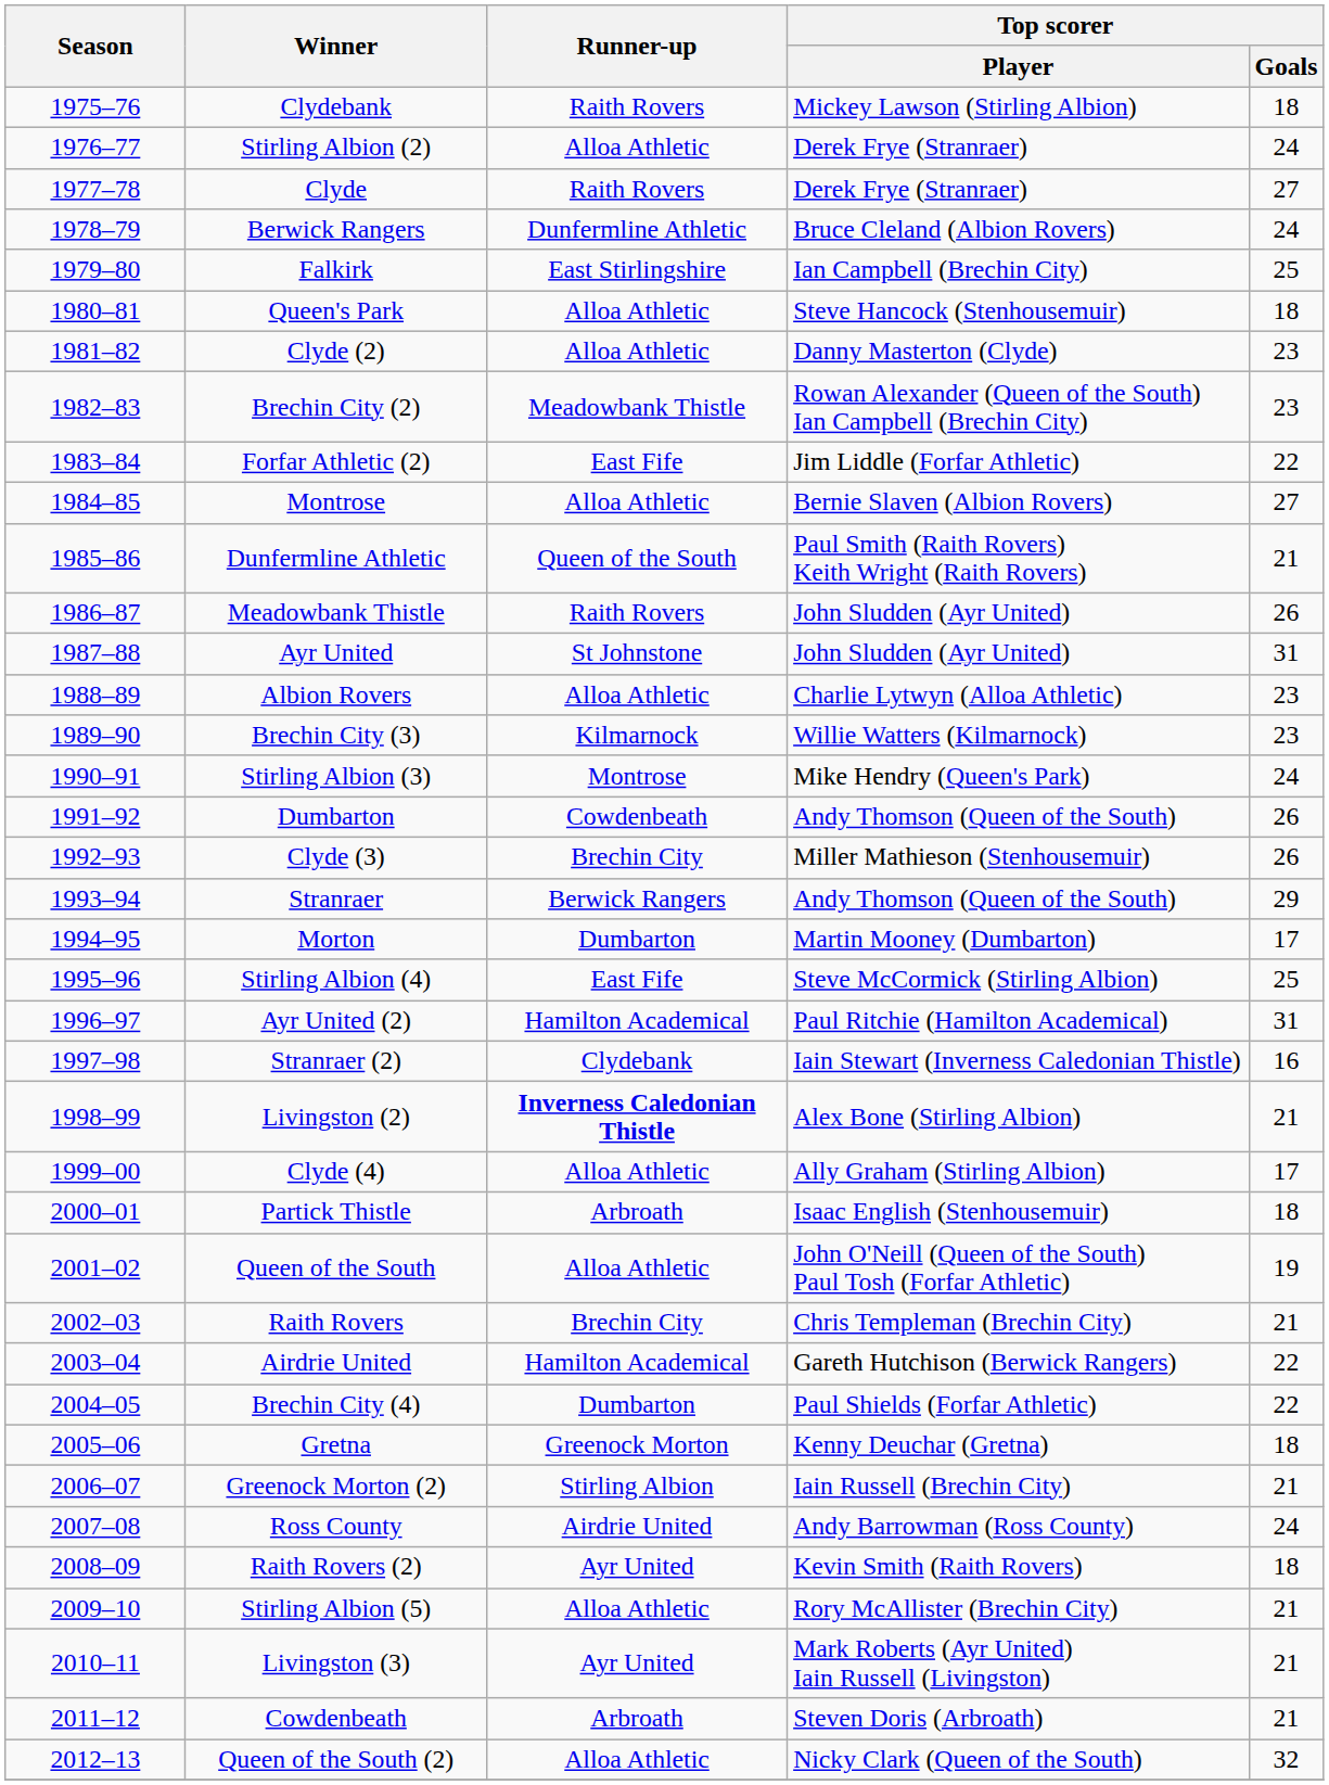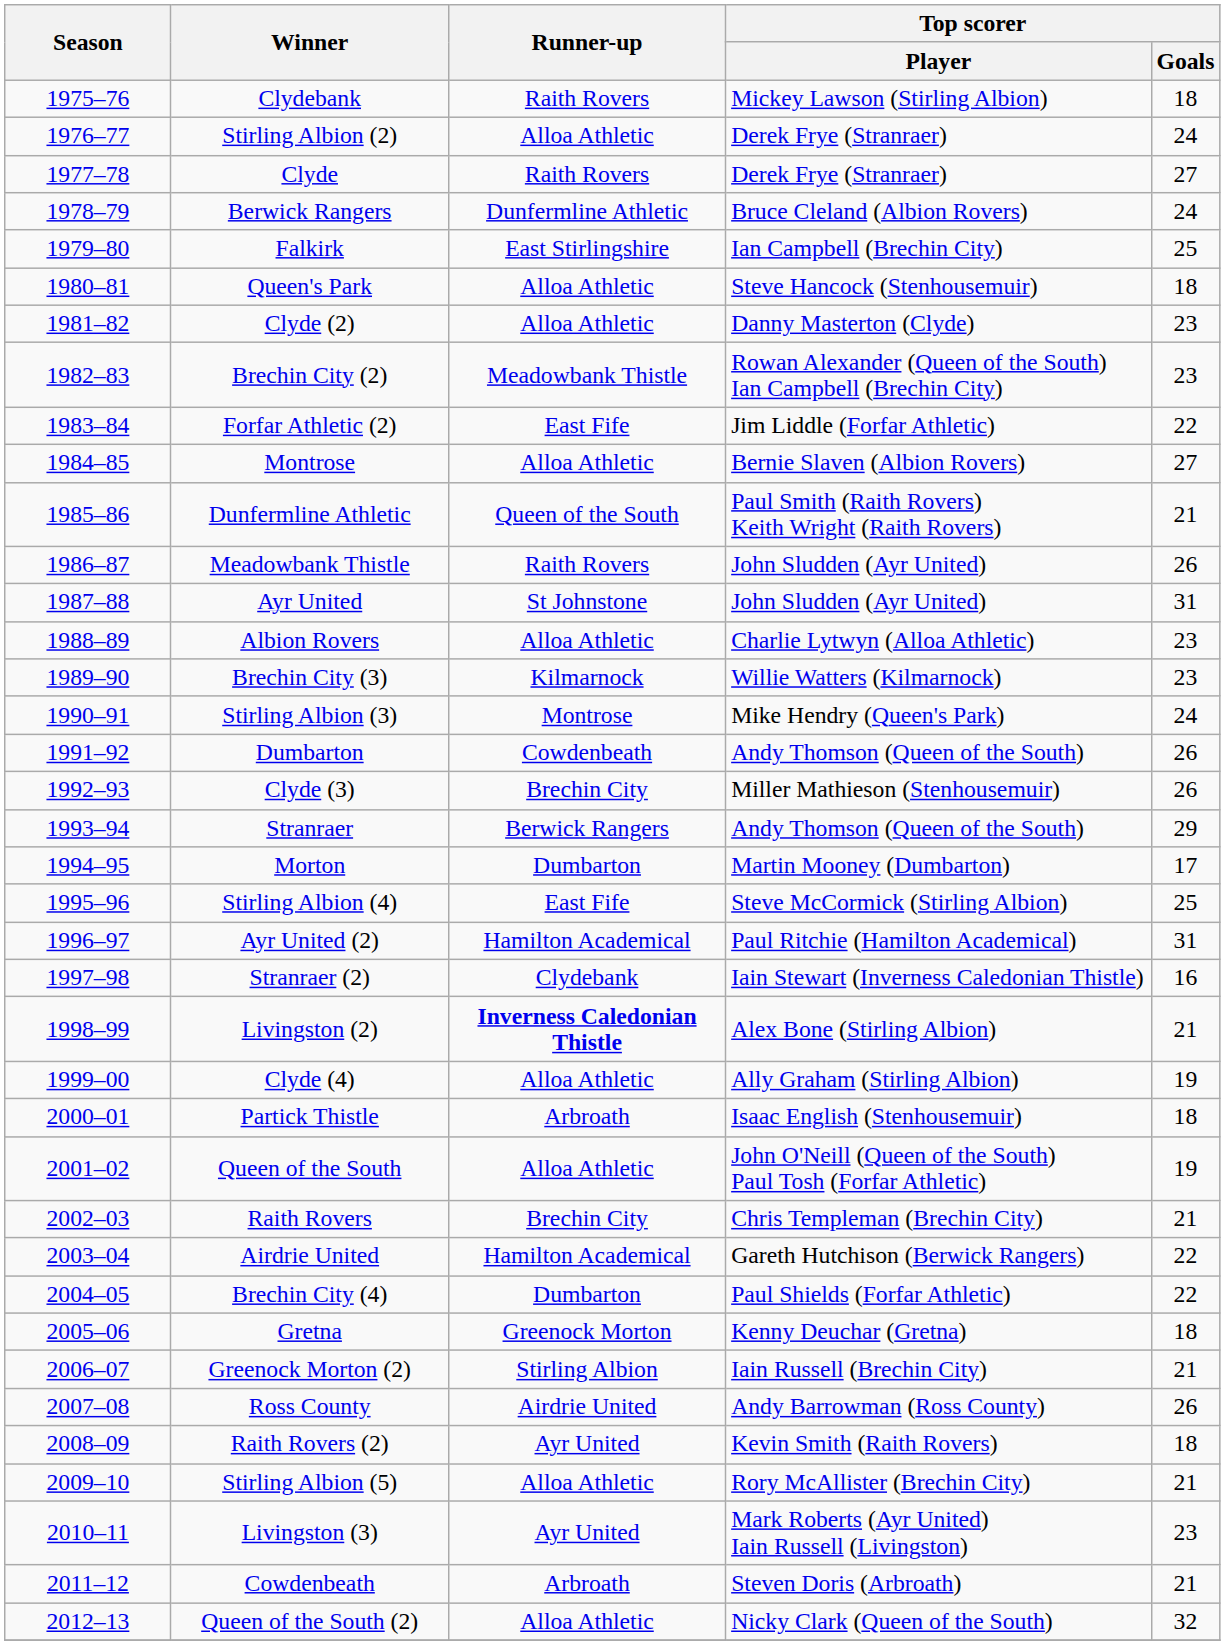 <table class="wikitable" style="text-align:center;">
 <tr>
 <th rowspan=2 width=105>Season</th>
 <th rowspan=2 width=180>Winner</th>
 <th rowspan=2 width=180>Runner-up</th>
 <th colspan=2>Top scorer</th>
 </tr>
 <tr>
 <th width=280>Player</th>
 <th>Goals</th>
 </tr>
 <tr>
 <td><a href='#'>1975–76</a></td>
 <td><a href='#'>Clydebank</a></td>
 <td><a href='#'>Raith Rovers</a></td>
 <td align=left><a href='#'>Mickey Lawson</a> (<a href='#'>Stirling Albion</a>)</td>
 <td>18</td>
 </tr>
 <tr>
 <td><a href='#'>1976–77</a></td>
 <td><a href='#'>Stirling Albion</a> (2)</td>
 <td><a href='#'>Alloa Athletic</a></td>
 <td align=left><a href='#'>Derek Frye</a> (<a href='#'>Stranraer</a>)</td>
 <td>24</td>
 </tr>
 <tr>
 <td><a href='#'>1977–78</a></td>
 <td><a href='#'>Clyde</a></td>
 <td><a href='#'>Raith Rovers</a></td>
 <td align=left><a href='#'>Derek Frye</a> (<a href='#'>Stranraer</a>)</td>
 <td>27</td>
 </tr>
 <tr>
 <td><a href='#'>1978–79</a></td>
 <td><a href='#'>Berwick Rangers</a></td>
 <td><a href='#'>Dunfermline Athletic</a></td>
 <td align=left><a href='#'>Bruce Cleland</a> (<a href='#'>Albion Rovers</a>)</td>
 <td>24</td>
 </tr>
 <tr>
 <td><a href='#'>1979–80</a></td>
 <td><a href='#'>Falkirk</a></td>
 <td><a href='#'>East Stirlingshire</a></td>
 <td align=left><a href='#'>Ian Campbell</a> (<a href='#'>Brechin City</a>)</td>
 <td>25</td>
 </tr>
 <tr>
 <td><a href='#'>1980–81</a></td>
 <td><a href='#'>Queen's Park</a></td>
 <td><a href='#'>Alloa Athletic</a></td>
 <td align=left><a href='#'>Steve Hancock</a> (<a href='#'>Stenhousemuir</a>)</td>
 <td>18</td>
 </tr>
 <tr>
 <td><a href='#'>1981–82</a></td>
 <td><a href='#'>Clyde</a> (2)</td>
 <td><a href='#'>Alloa Athletic</a></td>
 <td align=left><a href='#'>Danny Masterton</a> (<a href='#'>Clyde</a>)</td>
 <td>23</td>
 </tr>
 <tr>
 <td><a href='#'>1982–83</a></td>
 <td><a href='#'>Brechin City</a> (2)</td>
 <td><a href='#'>Meadowbank Thistle</a></td>
 <td align=left><a href='#'>Rowan Alexander</a> (<a href='#'>Queen of the South</a>)<br><a href='#'>Ian Campbell</a> (<a href='#'>Brechin City</a>)</td>
 <td>23</td>
 </tr>
 <tr>
 <td><a href='#'>1983–84</a></td>
 <td><a href='#'>Forfar Athletic</a> (2)</td>
 <td><a href='#'>East Fife</a></td>
 <td align=left>Jim Liddle (<a href='#'>Forfar Athletic</a>)</td>
 <td>22</td>
 </tr>
 <tr>
 <td><a href='#'>1984–85</a></td>
 <td><a href='#'>Montrose</a></td>
 <td><a href='#'>Alloa Athletic</a></td>
 <td align=left><a href='#'>Bernie Slaven</a> (<a href='#'>Albion Rovers</a>)</td>
 <td>27</td>
 </tr>
 <tr>
 <td><a href='#'>1985–86</a></td>
 <td><a href='#'>Dunfermline Athletic</a></td>
 <td><a href='#'>Queen of the South</a></td>
 <td align=left><a href='#'>Paul Smith</a> (<a href='#'>Raith Rovers</a>)<br><a href='#'>Keith Wright</a> (<a href='#'>Raith Rovers</a>)</td>
 <td>21</td>
 </tr>
 <tr>
 <td><a href='#'>1986–87</a></td>
 <td><a href='#'>Meadowbank Thistle</a></td>
 <td><a href='#'>Raith Rovers</a></td>
 <td align=left><a href='#'>John Sludden</a> (<a href='#'>Ayr United</a>)</td>
 <td>26</td>
 </tr>
 <tr>
 <td><a href='#'>1987–88</a></td>
 <td><a href='#'>Ayr United</a></td>
 <td><a href='#'>St Johnstone</a></td>
 <td align=left><a href='#'>John Sludden</a> (<a href='#'>Ayr United</a>)</td>
 <td>31</td>
 </tr>
 <tr>
 <td><a href='#'>1988–89</a></td>
 <td><a href='#'>Albion Rovers</a></td>
 <td><a href='#'>Alloa Athletic</a></td>
 <td align=left><a href='#'>Charlie Lytwyn</a> (<a href='#'>Alloa Athletic</a>)</td>
 <td>23</td>
 </tr>
 <tr>
 <td><a href='#'>1989–90</a></td>
 <td><a href='#'>Brechin City</a> (3)</td>
 <td><a href='#'>Kilmarnock</a></td>
 <td align=left><a href='#'>Willie Watters</a> (<a href='#'>Kilmarnock</a>)</td>
 <td>23</td>
 </tr>
 <tr>
 <td><a href='#'>1990–91</a></td>
 <td><a href='#'>Stirling Albion</a> (3)</td>
 <td><a href='#'>Montrose</a></td>
 <td align=left>Mike Hendry (<a href='#'>Queen's Park</a>)</td>
 <td>24</td>
 </tr>
 <tr>
 <td><a href='#'>1991–92</a></td>
 <td><a href='#'>Dumbarton</a></td>
 <td><a href='#'>Cowdenbeath</a></td>
 <td align=left><a href='#'>Andy Thomson</a> (<a href='#'>Queen of the South</a>)</td>
 <td>26</td>
 </tr>
 <tr>
 <td><a href='#'>1992–93</a></td>
 <td><a href='#'>Clyde</a> (3)</td>
 <td><a href='#'>Brechin City</a></td>
 <td align=left>Miller Mathieson (<a href='#'>Stenhousemuir</a>)</td>
 <td>26</td>
 </tr>
 <tr>
 <td><a href='#'>1993–94</a></td>
 <td><a href='#'>Stranraer</a></td>
 <td><a href='#'>Berwick Rangers</a></td>
 <td align=left><a href='#'>Andy Thomson</a> (<a href='#'>Queen of the South</a>)</td>
 <td>29</td>
 </tr>
 <tr>
 <td><a href='#'>1994–95</a></td>
 <td><a href='#'>Morton</a></td>
 <td><a href='#'>Dumbarton</a></td>
 <td align=left><a href='#'>Martin Mooney</a> (<a href='#'>Dumbarton</a>)</td>
 <td>17</td>
 </tr>
 <tr>
 <td><a href='#'>1995–96</a></td>
 <td><a href='#'>Stirling Albion</a> (4)</td>
 <td><a href='#'>East Fife</a></td>
 <td align=left><a href='#'>Steve McCormick</a> (<a href='#'>Stirling Albion</a>)</td>
 <td>25</td>
 </tr>
 <tr>
 <td><a href='#'>1996–97</a></td>
 <td><a href='#'>Ayr United</a> (2)</td>
 <td><a href='#'>Hamilton Academical</a></td>
 <td align=left><a href='#'>Paul Ritchie</a> (<a href='#'>Hamilton Academical</a>)</td>
 <td>31</td>
 </tr>
 <tr>
 <td><a href='#'>1997–98</a></td>
 <td><a href='#'>Stranraer</a> (2)</td>
 <td><a href='#'>Clydebank</a></td>
 <td align=left><a href='#'>Iain Stewart</a> (<a href='#'>Inverness Caledonian Thistle</a>)</td>
 <td>16</td>
 </tr>
 <tr>
 <td><a href='#'>1998–99</a></td>
 <td><a href='#'>Livingston</a> (2)</td>
 <td><strong><a href='#'>Inverness Caledonian Thistle</a></strong></td>
 <td align=left><a href='#'>Alex Bone</a> (<a href='#'>Stirling Albion</a>)</td>
 <td>21</td>
 </tr>
 <tr>
 <td><a href='#'>1999–00</a></td>
 <td><a href='#'>Clyde</a> (4)</td>
 <td><a href='#'>Alloa Athletic</a></td>
 <td align=left><a href='#'>Ally Graham</a> (<a href='#'>Stirling Albion</a>)</td>
-<td>17</td>
+<td>19</td>
 </tr>
 <tr>
 <td><a href='#'>2000–01</a></td>
 <td><a href='#'>Partick Thistle</a></td>
 <td><a href='#'>Arbroath</a></td>
 <td align=left><a href='#'>Isaac English</a> (<a href='#'>Stenhousemuir</a>)</td>
 <td>18</td>
 </tr>
 <tr>
 <td><a href='#'>2001–02</a></td>
 <td><a href='#'>Queen of the South</a></td>
 <td><a href='#'>Alloa Athletic</a></td>
 <td align=left><a href='#'>John O'Neill</a> (<a href='#'>Queen of the South</a>)<br><a href='#'>Paul Tosh</a> (<a href='#'>Forfar Athletic</a>)</td>
 <td>19</td>
 </tr>
 <tr>
 <td><a href='#'>2002–03</a></td>
 <td><a href='#'>Raith Rovers</a></td>
 <td><a href='#'>Brechin City</a></td>
 <td align=left><a href='#'>Chris Templeman</a> (<a href='#'>Brechin City</a>)</td>
 <td>21</td>
 </tr>
 <tr>
 <td><a href='#'>2003–04</a></td>
 <td><a href='#'>Airdrie United</a></td>
 <td><a href='#'>Hamilton Academical</a></td>
 <td align=left>Gareth Hutchison (<a href='#'>Berwick Rangers</a>)</td>
 <td>22</td>
 </tr>
 <tr>
 <td><a href='#'>2004–05</a></td>
 <td><a href='#'>Brechin City</a> (4)</td>
 <td><a href='#'>Dumbarton</a></td>
 <td align=left><a href='#'>Paul Shields</a> (<a href='#'>Forfar Athletic</a>)</td>
 <td>22</td>
 </tr>
 <tr>
 <td><a href='#'>2005–06</a></td>
 <td><a href='#'>Gretna</a></td>
 <td><a href='#'>Greenock Morton</a></td>
 <td align=left><a href='#'>Kenny Deuchar</a> (<a href='#'>Gretna</a>)</td>
 <td>18</td>
 </tr>
 <tr>
 <td><a href='#'>2006–07</a></td>
 <td><a href='#'>Greenock Morton</a> (2)</td>
 <td><a href='#'>Stirling Albion</a></td>
 <td align=left><a href='#'>Iain Russell</a> (<a href='#'>Brechin City</a>)</td>
 <td>21</td>
 </tr>
 <tr>
 <td><a href='#'>2007–08</a></td>
 <td><a href='#'>Ross County</a></td>
 <td><a href='#'>Airdrie United</a></td>
 <td align=left><a href='#'>Andy Barrowman</a> (<a href='#'>Ross County</a>)</td>
-<td>24</td>
+<td>26</td>
 </tr>
 <tr>
 <td><a href='#'>2008–09</a></td>
 <td><a href='#'>Raith Rovers</a> (2)</td>
 <td><a href='#'>Ayr United</a></td>
 <td align=left><a href='#'>Kevin Smith</a> (<a href='#'>Raith Rovers</a>)</td>
 <td>18</td>
 </tr>
 <tr>
 <td><a href='#'>2009–10</a></td>
 <td><a href='#'>Stirling Albion</a> (5)</td>
 <td><a href='#'>Alloa Athletic</a></td>
 <td align=left><a href='#'>Rory McAllister</a> (<a href='#'>Brechin City</a>)</td>
 <td>21</td>
 </tr>
 <tr>
 <td><a href='#'>2010–11</a></td>
 <td><a href='#'>Livingston</a> (3)</td>
 <td><a href='#'>Ayr United</a></td>
 <td align=left><a href='#'>Mark Roberts</a> (<a href='#'>Ayr United</a>)<br><a href='#'>Iain Russell</a> (<a href='#'>Livingston</a>)</td>
-<td>21</td>
+<td>23</td>
 </tr>
 <tr>
 <td><a href='#'>2011–12</a></td>
 <td><a href='#'>Cowdenbeath</a></td>
 <td><a href='#'>Arbroath</a></td>
 <td align=left><a href='#'>Steven Doris</a> (<a href='#'>Arbroath</a>)</td>
 <td>21</td>
 </tr>
 <tr>
 <td><a href='#'>2012–13</a></td>
 <td><a href='#'>Queen of the South</a> (2)</td>
 <td><a href='#'>Alloa Athletic</a></td>
 <td align=left><a href='#'>Nicky Clark</a> (<a href='#'>Queen of the South</a>)</td>
 <td>32</td>
 </tr>
 <tr>
 </tr>
 </table>
